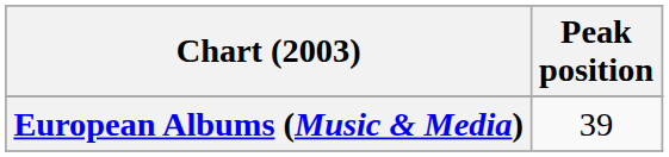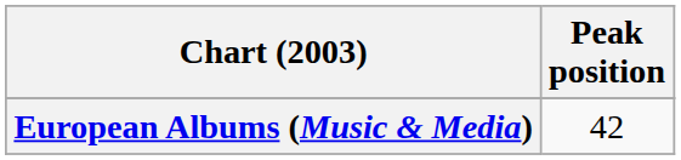 <table class="wikitable sortable plainrowheaders" style="text-align:center">
 <tr>
 <th scope="col">Chart (2003)</th>
 <th scope="col">Peak<br>position</th>
 </tr>
 <tr>
 </tr>
 <tr>
 </tr>
 <tr>
 </tr>
 <tr>
 </tr>
 <tr>
 </tr>
 <tr>
 </tr>
 <tr>
 </tr>
 <tr>
 </tr>
 <tr>
 <th scope="row"><a href='#'>European Albums</a> (<em><a href='#'>Music & Media</a></em>)</th>
-<td>39</td>
+<td>42</td>
 </tr>
 </table>
